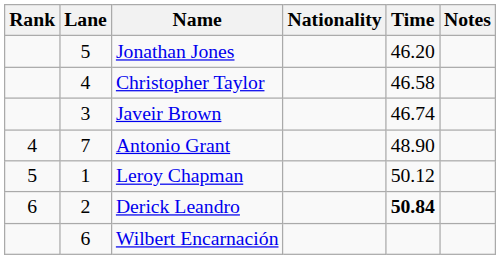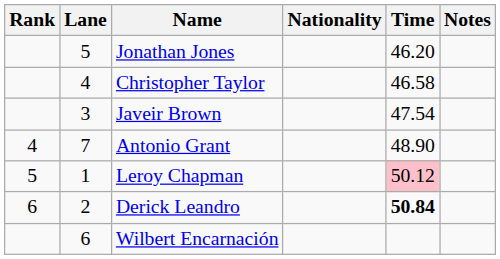 <table class="wikitable sortable" style="text-align:center">
 <tr>
 <th>Rank</th>
 <th>Lane</th>
 <th>Name</th>
 <th>Nationality</th>
 <th>Time</th>
 <th>Notes</th>
 </tr>
 <tr>
 <td></td>
 <td>5</td>
 <td align=left><a href='#'>Jonathan Jones</a></td>
 <td align=left></td>
 <td>46.20</td>
 <td></td>
 </tr>
 <tr>
 <td></td>
 <td>4</td>
 <td align=left><a href='#'>Christopher Taylor</a></td>
 <td align=left></td>
 <td>46.58</td>
 <td></td>
 </tr>
 <tr>
 <td></td>
 <td>3</td>
 <td align=left><a href='#'>Javeir Brown</a></td>
 <td align=left></td>
-<td>46.74</td>
+<td>47.54</td>
 <td></td>
 </tr>
 <tr>
 <td>4</td>
 <td>7</td>
 <td align=left><a href='#'>Antonio Grant</a></td>
 <td align=left></td>
 <td>48.90</td>
 <td></td>
 </tr>
 <tr>
 <td>5</td>
 <td>1</td>
 <td align=left><a href='#'>Leroy Chapman</a></td>
 <td align=left></td>
-<td>50.12</td>
+<td style="background: pink;">50.12</td>
 <td></td>
 </tr>
 <tr>
 <td>6</td>
 <td>2</td>
 <td align=left><a href='#'>Derick Leandro</a></td>
 <td align=left></td>
 <td><strong>50.84</strong></td>
 <td></td>
 </tr>
 <tr>
 <td></td>
 <td>6</td>
 <td align=left><a href='#'>Wilbert Encarnación</a></td>
 <td align=left></td>
 <td></td>
 <td></td>
 </tr>
 </table>
